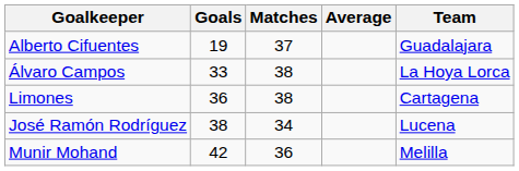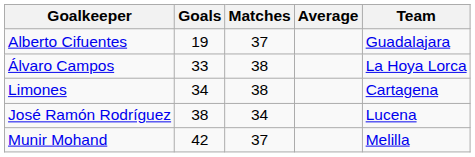 <table class="wikitable sortable">
 <tr>
 <th>Goalkeeper</th>
 <th>Goals</th>
 <th>Matches</th>
 <th>Average</th>
 <th>Team</th>
 </tr>
 <tr>
 <td><a href='#'>Alberto Cifuentes</a></td>
 <td style="text-align:center">19</td>
 <td style="text-align:center">37</td>
 <td style="text-align:center"></td>
 <td><a href='#'>Guadalajara</a></td>
 </tr>
 <tr>
 <td><a href='#'>Álvaro Campos</a></td>
 <td style="text-align:center">33</td>
 <td style="text-align:center">38</td>
 <td style="text-align:center"></td>
 <td><a href='#'>La Hoya Lorca</a></td>
 </tr>
 <tr>
 <td><a href='#'>Limones</a></td>
-<td style="text-align:center">36</td>
+<td style="text-align:center">34</td>
 <td style="text-align:center">38</td>
 <td style="text-align:center"></td>
 <td><a href='#'>Cartagena</a></td>
 </tr>
 <tr>
 <td><a href='#'>José Ramón Rodríguez</a></td>
 <td style="text-align:center">38</td>
 <td style="text-align:center">34</td>
 <td style="text-align:center"></td>
 <td><a href='#'>Lucena</a></td>
 </tr>
 <tr>
 <td><a href='#'>Munir Mohand</a></td>
 <td style="text-align:center">42</td>
-<td style="text-align:center">36</td>
+<td style="text-align:center">37</td>
 <td style="text-align:center"></td>
 <td><a href='#'>Melilla</a></td>
 </tr>
 </table>
